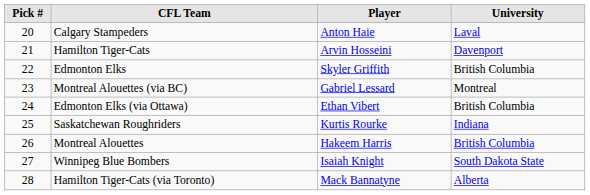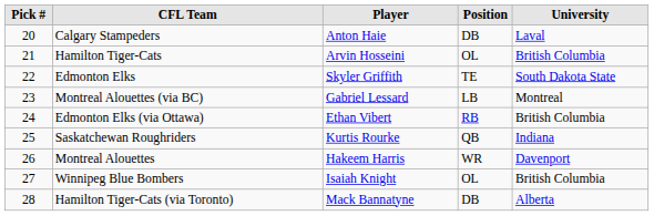 <table class="wikitable" style="width: 90%">
 <tr>
 <th style="background:#E5E5E5;" width=7%>Pick #</th>
 <th width=40% style="background:#E5E5E5;">CFL Team</th>
 <th width=20% style="background:#E5E5E5;">Player</th>
+<th width=8% style="background:#E5E5E5;">Position</th>
 <th width=20% style="background:#E5E5E5;">University</th>
 </tr>
 <tr>
 <td align=center>20</td>
 <td>Calgary Stampeders</td>
 <td><a href='#'>Anton Haie</a></td>
+<td>DB</td>
 <td><a href='#'>Laval</a></td>
 </tr>
 <tr>
 <td align=center>21</td>
 <td>Hamilton Tiger-Cats</td>
 <td><a href='#'>Arvin Hosseini</a></td>
-<td><a href='#'>Davenport</a></td>
+<td>OL</td>
+<td><a href='#'>British Columbia</a></td>
 </tr>
 <tr>
 <td align=center>22</td>
 <td>Edmonton Elks</td>
 <td><a href='#'>Skyler Griffith</a></td>
-<td>British Columbia</td>
+<td>TE</td>
+<td><a href='#'>South Dakota State</a></td>
 </tr>
 <tr>
 <td align=center>23</td>
 <td>Montreal Alouettes (via BC)</td>
 <td><a href='#'>Gabriel Lessard</a></td>
+<td>LB</td>
 <td>Montreal</td>
 </tr>
 <tr>
 <td align=center>24</td>
 <td>Edmonton Elks (via Ottawa)</td>
 <td><a href='#'>Ethan Vibert</a></td>
+<td><a href='#'>RB</a></td>
 <td>British Columbia</td>
 </tr>
 <tr>
 <td align=center>25</td>
 <td>Saskatchewan Roughriders</td>
 <td><a href='#'>Kurtis Rourke</a></td>
+<td>QB</td>
 <td><a href='#'>Indiana</a></td>
 </tr>
 <tr>
 <td align=center>26</td>
 <td>Montreal Alouettes</td>
 <td><a href='#'>Hakeem Harris</a></td>
-<td><a href='#'>British Columbia</a></td>
+<td>WR</td>
+<td><a href='#'>Davenport</a></td>
 </tr>
 <tr>
 <td align=center>27</td>
 <td>Winnipeg Blue Bombers</td>
 <td><a href='#'>Isaiah Knight</a></td>
-<td><a href='#'>South Dakota State</a></td>
+<td>OL</td>
+<td>British Columbia</td>
 </tr>
 <tr>
 <td align=center>28</td>
 <td>Hamilton Tiger-Cats (via Toronto)</td>
 <td><a href='#'>Mack Bannatyne</a></td>
+<td>DB</td>
 <td><a href='#'>Alberta</a></td>
 </tr>
 </table>
